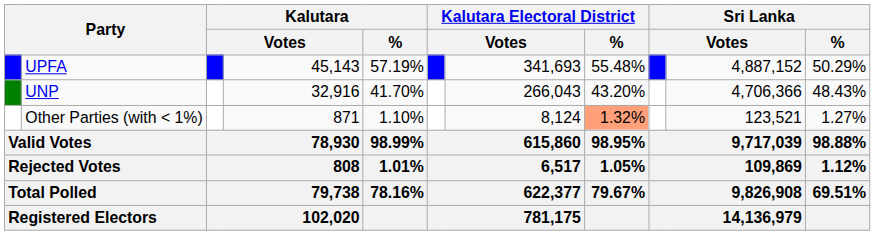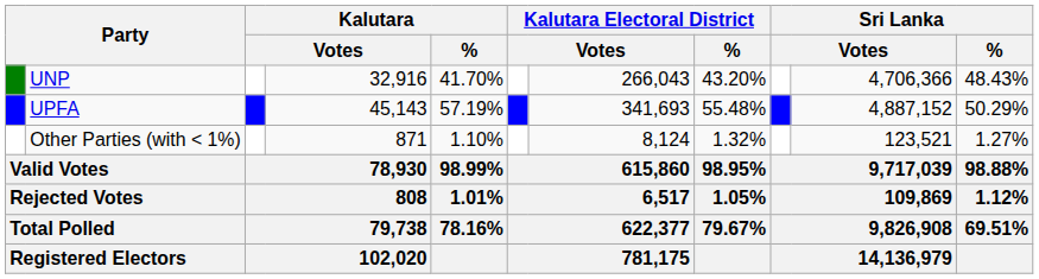 <table class="wikitable">
 <tr>
 <th colspan="2" width="144px"rowspan="2">Party</th>
 <th colspan="3" width="216px">Kalutara</th>
 <th colspan="3" width="216px"><a href='#'>Kalutara Electoral District</a></th>
 <th colspan="3" width="216px">Sri Lanka</th>
 </tr>
 <tr>
 <th colspan="2" width="144px">Votes</th>
 <th>%</th>
 <th colspan="2" width="144px">Votes</th>
 <th>%</th>
 <th colspan="2" width="144px">Votes</th>
 <th>%</th>
 </tr>
 <tr>
+<td style="background-color:green;" width="10px"></td>
+<td style="text-align:left;"><a href='#'>UNP</a></td>
+<td style="background-color:white;" width="10px"></td>
+<td style="text-align:right;">32,916</td>
+<td style="text-align:right;">41.70%</td>
+<td style="background-color:white;" width="10px"></td>
+<td style="text-align:right;">266,043</td>
+<td style="text-align:right;">43.20%</td>
+<td style="background-color:white;" width="10px"></td>
+<td style="text-align:right;">4,706,366</td>
+<td style="text-align:right;">48.43%</td>
+</tr>
+<tr>
 <td style="background-color:blue;" width="10px"></td>
 <td style="text-align:left;"><a href='#'>UPFA</a></td>
 <td style="background-color:blue;" width="10px"></td>
 <td style="text-align:right;">45,143</td>
 <td style="text-align:right;">57.19%</td>
 <td style="background-color:blue;" width="10px"></td>
 <td style="text-align:right;">341,693</td>
 <td style="text-align:right;">55.48%</td>
 <td style="background-color:blue;" width="10px"></td>
 <td style="text-align:right;">4,887,152</td>
 <td style="text-align:right;">50.29%</td>
 </tr>
 <tr>
-<td style="background-color:green;" width="10px"></td>
-<td style="text-align:left;"><a href='#'>UNP</a></td>
-<td style="background-color:white;" width="10px"></td>
-<td style="text-align:right;">32,916</td>
-<td style="text-align:right;">41.70%</td>
-<td style="background-color:white;" width="10px"></td>
-<td style="text-align:right;">266,043</td>
-<td style="text-align:right;">43.20%</td>
-<td style="background-color:white;" width="10px"></td>
-<td style="text-align:right;">4,706,366</td>
-<td style="text-align:right;">48.43%</td>
-</tr>
-<tr>
 <td style="background-color:white;" width="10px"></td>
 <td style="text-align:left;">Other Parties (with < 1%)</td>
 <td style="background-color:white;" width="10px"></td>
 <td style="text-align:right;">871</td>
 <td style="text-align:right;">1.10%</td>
 <td style="background-color:white;" width="10px"></td>
 <td style="text-align:right;">8,124</td>
-<td style="background: lightsalmon; text-align:right;">1.32%</td>
+<td style="text-align:right;">1.32%</td>
 <td style="background-color:white;" width="10px"></td>
 <td style="text-align:right;">123,521</td>
 <td style="text-align:right;">1.27%</td>
 </tr>
 <tr>
 <th colspan="2" width="144px"style="text-align:left;">Valid Votes</th>
 <th style="text-align:right;"colspan="2" width="144px">78,930</th>
 <th style="text-align:right;">98.99%</th>
 <th style="text-align:right;"colspan="2" width="144px">615,860</th>
 <th style="text-align:right;">98.95%</th>
 <th style="text-align:right;"colspan="2" width="144px">9,717,039</th>
 <th style="text-align:right;">98.88%</th>
 </tr>
 <tr>
 <th colspan="2" width="144px"style="text-align:left;">Rejected Votes</th>
 <th style="text-align:right;"colspan="2" width="144px">808</th>
 <th style="text-align:right;">1.01%</th>
 <th style="text-align:right;"colspan="2" width="144px">6,517</th>
 <th style="text-align:right;">1.05%</th>
 <th style="text-align:right;"colspan="2" width="144px">109,869</th>
 <th style="text-align:right;">1.12%</th>
 </tr>
 <tr>
 <th colspan="2" width="144px"style="text-align:left;">Total Polled</th>
 <th style="text-align:right;"colspan="2" width="144px">79,738</th>
 <th style="text-align:right;">78.16%</th>
 <th style="text-align:right;"colspan="2" width="144px">622,377</th>
 <th style="text-align:right;">79.67%</th>
 <th style="text-align:right;"colspan="2" width="144px">9,826,908</th>
 <th style="text-align:right;">69.51%</th>
 </tr>
 <tr>
 <th colspan="2" width="144px"style="text-align:left;">Registered Electors</th>
 <th style="text-align:right;"colspan="2" width="144px">102,020</th>
 <th></th>
 <th style="text-align:right;"colspan="2" width="144px">781,175</th>
 <th></th>
 <th style="text-align:right;"colspan="2" width="144px">14,136,979</th>
 <th></th>
 </tr>
 </table>
